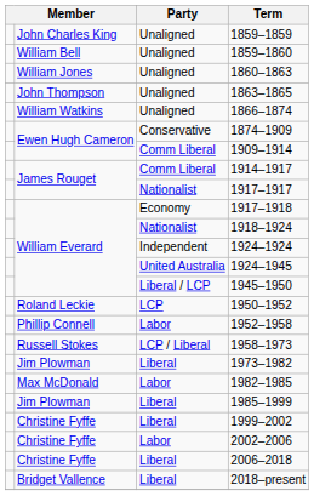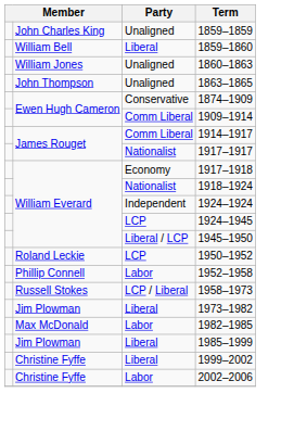 <table class="wikitable">
 <tr>
 <th colspan="2">Member</th>
 <th>Party</th>
 <th>Term</th>
 </tr>
 <tr>
 <td> </td>
 <td><a href='#'>John Charles King</a></td>
 <td>Unaligned</td>
 <td>1859–1859</td>
 </tr>
 <tr>
 <td> </td>
 <td><a href='#'>William Bell</a></td>
-<td>Unaligned</td>
+<td><a href='#'>Liberal</a></td>
 <td>1859–1860</td>
 </tr>
 <tr>
 <td> </td>
 <td><a href='#'>William Jones</a></td>
 <td>Unaligned</td>
 <td>1860–1863</td>
 </tr>
 <tr>
 <td> </td>
 <td><a href='#'>John Thompson</a></td>
 <td>Unaligned</td>
 <td>1863–1865</td>
-</tr>
-<tr>
-<td> </td>
-<td><a href='#'>William Watkins</a></td>
-<td>Unaligned</td>
-<td>1866–1874</td>
 </tr>
 <tr>
 <td> </td>
 <td rowspan="2"><a href='#'>Ewen Hugh Cameron</a></td>
 <td>Conservative</td>
 <td>1874–1909</td>
 </tr>
 <tr>
 <td> </td>
 <td><a href='#'>Comm Liberal</a></td>
 <td>1909–1914</td>
 </tr>
 <tr>
 <td> </td>
 <td rowspan="2"><a href='#'>James Rouget</a></td>
 <td><a href='#'>Comm Liberal</a></td>
 <td>1914–1917</td>
 </tr>
 <tr>
 <td> </td>
 <td><a href='#'>Nationalist</a></td>
 <td>1917–1917</td>
 </tr>
 <tr>
 <td> </td>
 <td rowspan=5><a href='#'>William Everard</a></td>
 <td>Economy</td>
 <td>1917–1918</td>
 </tr>
 <tr>
 <td> </td>
 <td><a href='#'>Nationalist</a></td>
 <td>1918–1924</td>
 </tr>
 <tr>
 <td> </td>
 <td>Independent</td>
 <td>1924–1924</td>
 </tr>
 <tr>
 <td> </td>
-<td><a href='#'>United Australia</a></td>
+<td><a href='#'>LCP</a></td>
 <td>1924–1945</td>
 </tr>
 <tr>
 <td> </td>
 <td><a href='#'>Liberal</a> / <a href='#'>LCP</a></td>
 <td>1945–1950</td>
 </tr>
 <tr>
 <td> </td>
 <td><a href='#'>Roland Leckie</a></td>
 <td><a href='#'>LCP</a></td>
 <td>1950–1952</td>
 </tr>
 <tr>
 <td> </td>
 <td><a href='#'>Phillip Connell</a></td>
 <td><a href='#'>Labor</a></td>
 <td>1952–1958</td>
 </tr>
 <tr>
 <td> </td>
 <td><a href='#'>Russell Stokes</a></td>
 <td><a href='#'>LCP</a> / <a href='#'>Liberal</a></td>
 <td>1958–1973</td>
 </tr>
 <tr>
 <td> </td>
 <td><a href='#'>Jim Plowman</a></td>
 <td><a href='#'>Liberal</a></td>
 <td>1973–1982</td>
 </tr>
 <tr>
 <td> </td>
 <td><a href='#'>Max McDonald</a></td>
 <td><a href='#'>Labor</a></td>
 <td>1982–1985</td>
 </tr>
 <tr>
 <td> </td>
 <td><a href='#'>Jim Plowman</a></td>
 <td><a href='#'>Liberal</a></td>
 <td>1985–1999</td>
 </tr>
 <tr>
 <td> </td>
 <td><a href='#'>Christine Fyffe</a></td>
 <td><a href='#'>Liberal</a></td>
 <td>1999–2002</td>
 </tr>
 <tr>
 <td> </td>
 <td><a href='#'>Christine Fyffe</a></td>
 <td><a href='#'>Labor</a></td>
 <td>2002–2006</td>
 </tr>
 <tr>
-<td> </td>
-<td><a href='#'>Christine Fyffe</a></td>
-<td><a href='#'>Liberal</a></td>
-<td>2006–2018</td>
-</tr>
-<tr>
-<td> </td>
-<td><a href='#'>Bridget Vallence</a></td>
-<td><a href='#'>Liberal</a></td>
-<td>2018–present</td>
-</tr>
-<tr>
 </tr>
 </table>
